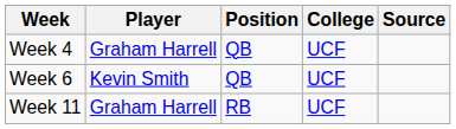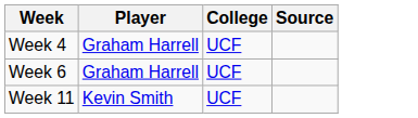 <table class="wikitable">
 <tr>
 <th>Week</th>
 <th>Player</th>
-<th>Position</th>
 <th>College</th>
 <th>Source</th>
 </tr>
 <tr>
 <td>Week 4</td>
 <td><a href='#'>Graham Harrell</a></td>
-<td><a href='#'>QB</a></td>
 <td><a href='#'>UCF</a></td>
 <td></td>
 </tr>
 <tr>
 <td>Week 6</td>
-<td><a href='#'>Kevin Smith</a></td>
-<td><a href='#'>QB</a></td>
+<td><a href='#'>Graham Harrell</a></td>
 <td><a href='#'>UCF</a></td>
 <td></td>
 </tr>
 <tr>
 <td>Week 11</td>
-<td><a href='#'>Graham Harrell</a></td>
-<td><a href='#'>RB</a></td>
+<td><a href='#'>Kevin Smith</a></td>
 <td><a href='#'>UCF</a></td>
 <td></td>
 </tr>
 </table>
